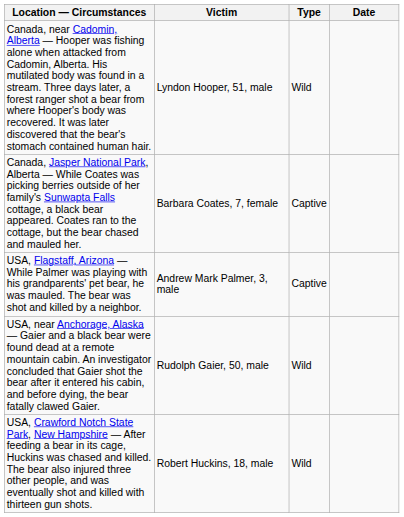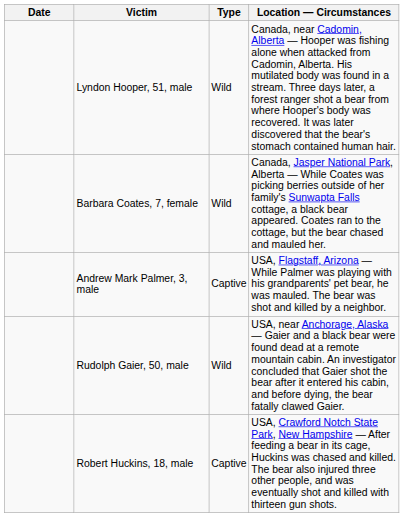 <table class="wikitable sortable">
 <tr>
-<th class=unsortable>Location — Circumstances</th>
+<th style="width:100px;">Date</th>
 <th style="width:200px;" class="unsortable">Victim</th>
 <th class="unsortable">Type</th>
-<th style="width:100px;">Date</th>
+<th class=unsortable>Location — Circumstances</th>
 </tr>
 <tr>
-<td>Canada, near <a href='#'>Cadomin, Alberta</a> — Hooper was fishing alone when attacked  from Cadomin, Alberta. His mutilated body was found in a stream. Three days later, a forest ranger shot a bear  from where Hooper's body was recovered. It was later discovered that the bear's stomach contained human hair.</td>
+<td></td>
 <td>Lyndon Hooper, 51, male</td>
 <td>Wild</td>
-<td></td>
+<td>Canada, near <a href='#'>Cadomin, Alberta</a> — Hooper was fishing alone when attacked  from Cadomin, Alberta. His mutilated body was found in a stream. Three days later, a forest ranger shot a bear  from where Hooper's body was recovered. It was later discovered that the bear's stomach contained human hair.</td>
 </tr>
 <tr>
+<td></td>
+<td>Barbara Coates, 7, female</td>
+<td>Wild</td>
 <td>Canada, <a href='#'>Jasper National Park</a>, Alberta — While Coates was picking berries outside of her family's <a href='#'>Sunwapta Falls</a> cottage, a black bear appeared. Coates ran to the cottage, but the bear chased and mauled her.</td>
-<td>Barbara Coates, 7, female</td>
-<td>Captive</td>
-<td></td>
 </tr>
 <tr>
-<td>USA, <a href='#'>Flagstaff, Arizona</a> — While Palmer was playing with his grandparents' pet bear, he was mauled. The bear was shot and killed by a neighbor.</td>
+<td></td>
 <td>Andrew Mark Palmer, 3, male</td>
 <td>Captive</td>
-<td></td>
+<td>USA, <a href='#'>Flagstaff, Arizona</a> — While Palmer was playing with his grandparents' pet bear, he was mauled. The bear was shot and killed by a neighbor.</td>
 </tr>
 <tr>
-<td>USA, near <a href='#'>Anchorage, Alaska</a> — Gaier and a black bear were found dead at a remote mountain cabin. An investigator concluded that Gaier shot the bear after it entered his cabin, and before dying, the bear fatally clawed Gaier.</td>
+<td></td>
 <td>Rudolph Gaier, 50, male</td>
 <td>Wild</td>
-<td></td>
+<td>USA, near <a href='#'>Anchorage, Alaska</a> — Gaier and a black bear were found dead at a remote mountain cabin. An investigator concluded that Gaier shot the bear after it entered his cabin, and before dying, the bear fatally clawed Gaier.</td>
 </tr>
 <tr>
+<td></td>
+<td>Robert Huckins, 18, male</td>
+<td>Captive</td>
 <td>USA, <a href='#'>Crawford Notch State Park</a>, <a href='#'>New Hampshire</a> — After feeding a bear in its cage, Huckins was chased and killed. The bear also injured three other people, and was eventually shot and killed with thirteen gun shots.</td>
-<td>Robert Huckins, 18, male</td>
-<td>Wild</td>
-<td></td>
 </tr>
 </table>
